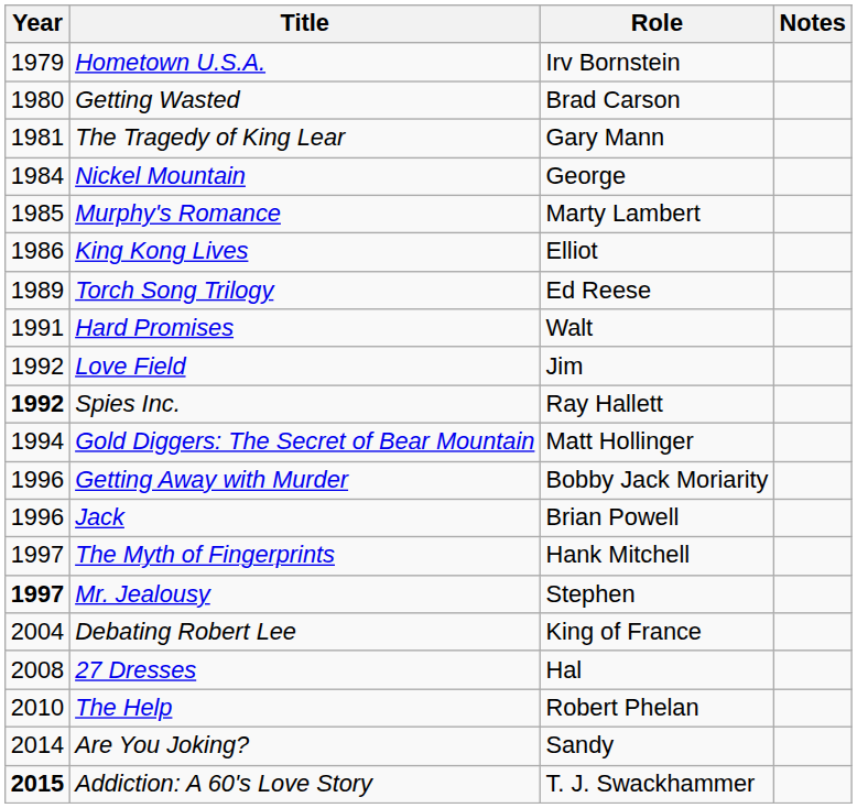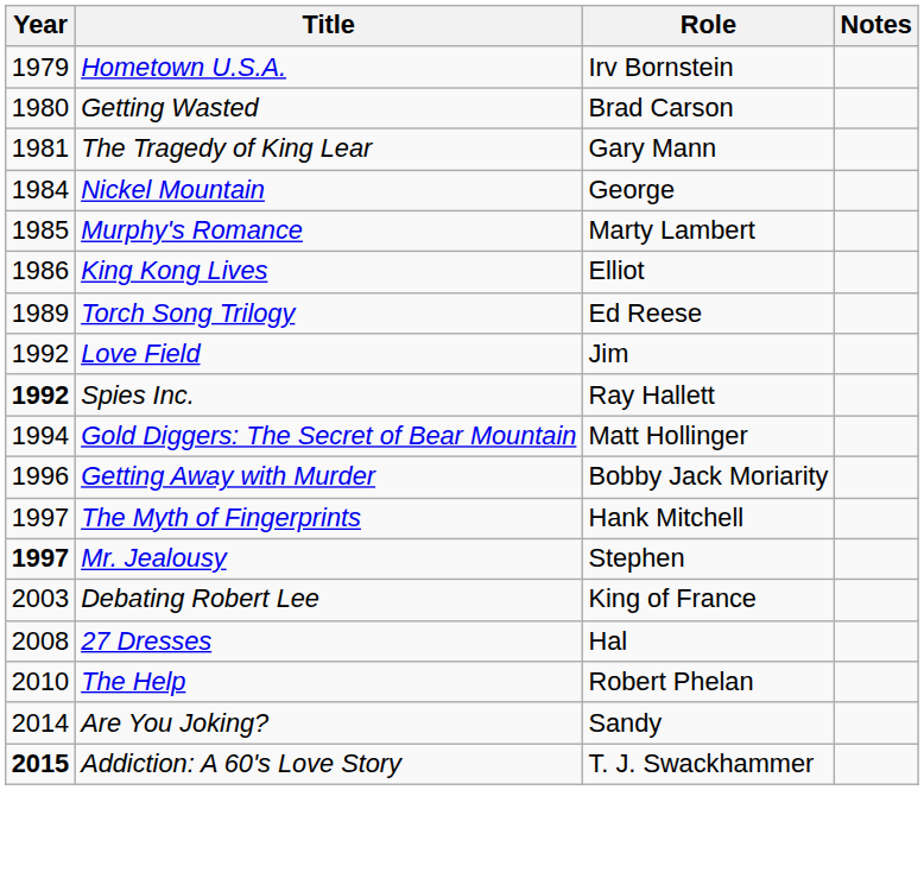 <table class="wikitable sortable">
 <tr>
 <th>Year</th>
 <th>Title</th>
 <th>Role</th>
 <th>Notes</th>
 </tr>
 <tr>
 <td>1979</td>
 <td><em><a href='#'>Hometown U.S.A.</a></em></td>
 <td>Irv Bornstein</td>
 <td></td>
 </tr>
 <tr>
 <td>1980</td>
 <td><em>Getting Wasted</em></td>
 <td>Brad Carson</td>
 <td></td>
 </tr>
 <tr>
 <td>1981</td>
 <td><em>The Tragedy of King Lear</em></td>
 <td>Gary Mann</td>
 <td></td>
 </tr>
 <tr>
 <td>1984</td>
 <td><em><a href='#'>Nickel Mountain</a></em></td>
 <td>George</td>
 <td></td>
 </tr>
 <tr>
 <td>1985</td>
 <td><em><a href='#'>Murphy's Romance</a></em></td>
 <td>Marty Lambert</td>
 <td></td>
 </tr>
 <tr>
 <td>1986</td>
 <td><em><a href='#'>King Kong Lives</a></em></td>
 <td>Elliot</td>
 <td></td>
 </tr>
 <tr>
 <td>1989</td>
 <td><a href='#'><em>Torch Song Trilogy</em></a></td>
 <td>Ed Reese</td>
 <td></td>
 </tr>
 <tr>
-<td>1991</td>
-<td><a href='#'><em>Hard Promises</em></a></td>
-<td>Walt</td>
-<td></td>
-</tr>
-<tr>
 <td>1992</td>
 <td><a href='#'><em>Love Field</em></a></td>
 <td>Jim</td>
 <td></td>
 </tr>
 <tr>
 <td><strong>1992</strong></td>
 <td><em>Spies Inc.</em></td>
 <td>Ray Hallett</td>
 <td></td>
 </tr>
 <tr>
 <td>1994</td>
 <td><em><a href='#'>Gold Diggers: The Secret of Bear Mountain</a></em></td>
 <td>Matt Hollinger</td>
 <td></td>
 </tr>
 <tr>
 <td>1996</td>
 <td><a href='#'><em>Getting Away with Murder</em></a></td>
 <td>Bobby Jack Moriarity</td>
 <td></td>
 </tr>
 <tr>
-<td>1996</td>
-<td><a href='#'><em>Jack</em></a></td>
-<td>Brian Powell</td>
-<td></td>
-</tr>
-<tr>
 <td>1997</td>
 <td><em><a href='#'>The Myth of Fingerprints</a></em></td>
 <td>Hank Mitchell</td>
 <td></td>
 </tr>
 <tr>
 <td><strong>1997</strong></td>
 <td><em><a href='#'>Mr. Jealousy</a></em></td>
 <td>Stephen</td>
 <td></td>
 </tr>
 <tr>
-<td>2004</td>
+<td>2003</td>
 <td><em>Debating Robert Lee</em></td>
 <td>King of France</td>
 <td></td>
 </tr>
 <tr>
 <td>2008</td>
 <td><em><a href='#'>27 Dresses</a></em></td>
 <td>Hal</td>
 <td></td>
 </tr>
 <tr>
 <td>2010</td>
 <td><a href='#'><em>The Help</em></a></td>
 <td>Robert Phelan</td>
 <td></td>
 </tr>
 <tr>
 <td>2014</td>
 <td><em>Are You Joking?</em></td>
 <td>Sandy</td>
 <td></td>
 </tr>
 <tr>
 <td><strong>2015</strong></td>
 <td><em>Addiction: A 60's Love Story</em></td>
 <td>T. J. Swackhammer</td>
 <td></td>
 </tr>
 </table>
